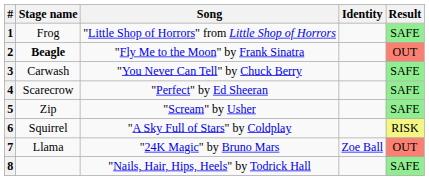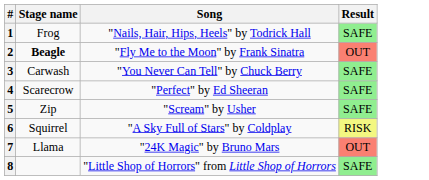 <table class="wikitable plainrowheaders" style="text-align: center;">
 <tr>
 <th>#</th>
 <th>Stage name</th>
 <th>Song</th>
-<th>Identity</th>
 <th>Result</th>
 </tr>
 <tr>
 <th>1</th>
 <td>Frog</td>
-<td>"<a href='#'>Little Shop of Horrors</a>" from <em><a href='#'>Little Shop of Horrors</a></em></td>
-<td></td>
+<td>"<a href='#'>Nails, Hair, Hips, Heels</a>" by <a href='#'>Todrick Hall</a></td>
 <td bgcolor=lightgreen>SAFE</td>
 </tr>
 <tr>
 <th>2</th>
 <td><strong>Beagle</strong></td>
 <td>"<a href='#'>Fly Me to the Moon</a>" by <a href='#'>Frank Sinatra</a></td>
-<td></td>
 <td bgcolor=salmon>OUT</td>
 </tr>
 <tr>
 <th>3</th>
 <td>Carwash</td>
 <td>"<a href='#'>You Never Can Tell</a>" by <a href='#'>Chuck Berry</a></td>
-<td></td>
 <td bgcolor=lightgreen>SAFE</td>
 </tr>
 <tr>
 <th>4</th>
 <td>Scarecrow</td>
 <td>"<a href='#'>Perfect</a>" by <a href='#'>Ed Sheeran</a></td>
-<td></td>
 <td bgcolor=lightgreen>SAFE</td>
 </tr>
 <tr>
 <th>5</th>
 <td>Zip</td>
 <td>"<a href='#'>Scream</a>" by <a href='#'>Usher</a></td>
-<td></td>
 <td bgcolor=lightgreen>SAFE</td>
 </tr>
 <tr>
 <th>6</th>
 <td>Squirrel</td>
 <td>"<a href='#'>A Sky Full of Stars</a>" by <a href='#'>Coldplay</a></td>
-<td></td>
 <td bgcolor=#F3F781>RISK</td>
 </tr>
 <tr>
 <th>7</th>
 <td>Llama</td>
 <td>"<a href='#'>24K Magic</a>" by <a href='#'>Bruno Mars</a></td>
-<td><a href='#'>Zoe Ball</a></td>
 <td bgcolor=salmon>OUT</td>
 </tr>
 <tr>
 <th>8</th>
 <td></td>
-<td>"<a href='#'>Nails, Hair, Hips, Heels</a>" by <a href='#'>Todrick Hall</a></td>
-<td></td>
+<td>"<a href='#'>Little Shop of Horrors</a>" from <em><a href='#'>Little Shop of Horrors</a></em></td>
 <td bgcolor=lightgreen>SAFE</td>
 </tr>
 </table>
